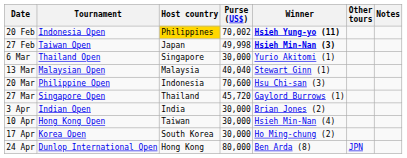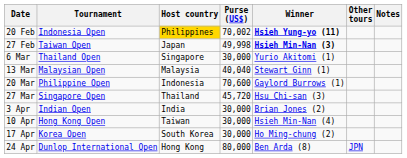 <table class="wikitable" style="font-size:95%">
 <tr>
 <th>Date</th>
 <th>Tournament</th>
 <th>Host country</th>
 <th>Purse<br>(<a href='#'>US$</a>)</th>
 <th>Winner</th>
 <th>Other<br>tours</th>
 <th>Notes</th>
 </tr>
 <tr>
 <td>20 Feb</td>
 <td><a href='#'>Indonesia Open</a></td>
 <td style="background: gold;">Philippines</td>
 <td align=right>70,002</td>
 <td><strong> <a href='#'>Hsieh Yung-yo</a> (11)</strong></td>
 <td></td>
 <td></td>
 </tr>
 <tr>
 <td>27 Feb</td>
 <td><a href='#'>Taiwan Open</a></td>
 <td>Japan</td>
 <td align=right>49,998</td>
 <td><strong> <a href='#'>Hsieh Min-Nan</a> (3)</strong></td>
 <td></td>
 <td></td>
 </tr>
 <tr>
 <td>6 Mar</td>
 <td><a href='#'>Thailand Open</a></td>
 <td>Singapore</td>
 <td align=right>30,000</td>
 <td> <a href='#'>Yurio Akitomi</a> (1)</td>
 <td></td>
 <td></td>
 </tr>
 <tr>
 <td>13 Mar</td>
 <td><a href='#'>Malaysian Open</a></td>
 <td>Malaysia</td>
 <td align=right>40,040</td>
 <td> <a href='#'>Stewart Ginn</a> (1)</td>
 <td></td>
 <td></td>
 </tr>
 <tr>
 <td>20 Mar</td>
 <td><a href='#'>Philippine Open</a></td>
 <td>Indonesia</td>
 <td align=right>70,600</td>
-<td> <a href='#'>Hsu Chi-san</a> (3)</td>
+<td> <a href='#'>Gaylord Burrows</a> (1)</td>
 <td></td>
 <td></td>
 </tr>
 <tr>
 <td>27 Mar</td>
 <td><a href='#'>Singapore Open</a></td>
 <td>Thailand</td>
 <td align=right>45,720</td>
-<td> <a href='#'>Gaylord Burrows</a> (1)</td>
+<td> <a href='#'>Hsu Chi-san</a> (3)</td>
 <td></td>
 <td></td>
 </tr>
 <tr>
 <td>3 Apr</td>
 <td><a href='#'>Indian Open</a></td>
 <td>India</td>
 <td align=right>30,000</td>
 <td> <a href='#'>Brian Jones</a> (2)</td>
 <td></td>
 <td></td>
 </tr>
 <tr>
 <td>10 Apr</td>
 <td><a href='#'>Hong Kong Open</a></td>
 <td>Taiwan</td>
 <td align=right>30,000</td>
 <td> <a href='#'>Hsieh Min-Nan</a> (4)</td>
 <td></td>
 <td></td>
 </tr>
 <tr>
 <td>17 Apr</td>
 <td><a href='#'>Korea Open</a></td>
 <td>South Korea</td>
 <td align=right>30,000</td>
 <td> <a href='#'>Ho Ming-chung</a> (2)</td>
 <td></td>
 <td></td>
 </tr>
 <tr>
 <td>24 Apr</td>
 <td><a href='#'>Dunlop International Open</a></td>
 <td>Hong Kong</td>
 <td align=right>80,000</td>
 <td> <a href='#'>Ben Arda</a> (8)</td>
 <td><a href='#'>JPN</a></td>
 <td></td>
 </tr>
 </table>
